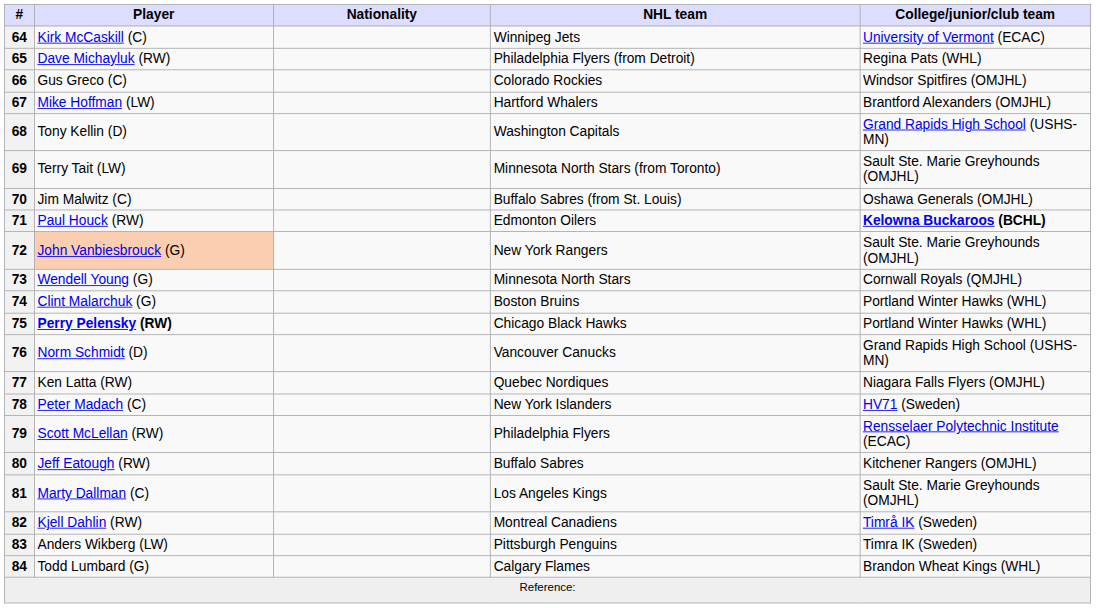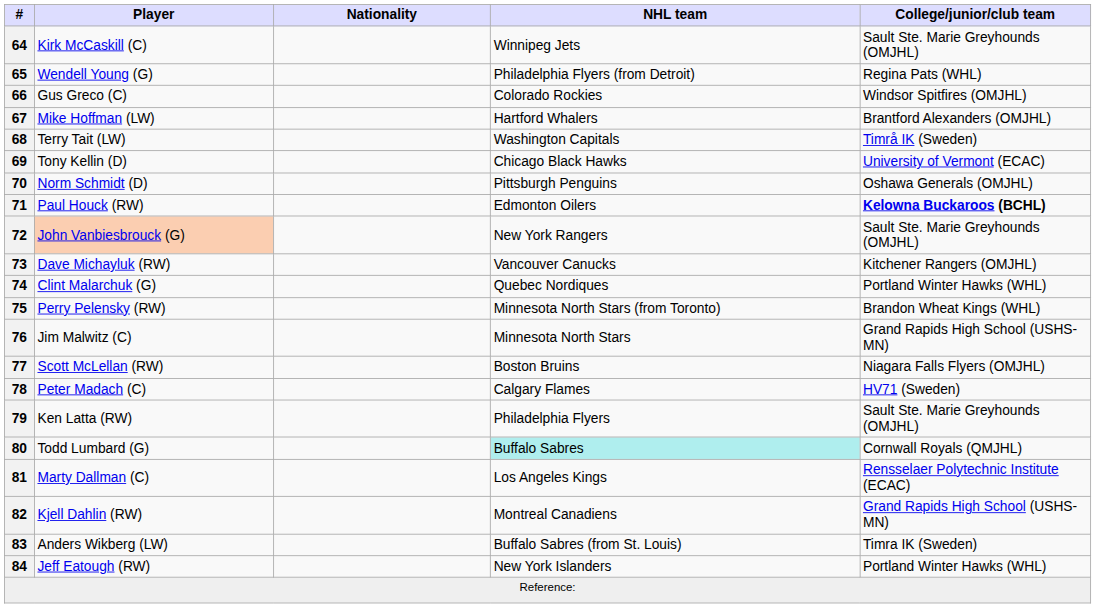 <table class="wikitable" style="width: 100%">
 <tr>
 <th style="background:#ddf; width:2.75%;">#</th>
 <th style="background:#ddf; width:22.0%;">Player</th>
 <th style="background:#ddf; width:20.0%;">Nationality</th>
 <th style="background:#ddf; width:34.0%;">NHL team</th>
 <th style="background:#ddf; width:100.0%;">College/junior/club team</th>
 </tr>
 <tr>
 <th>64</th>
 <td><a href='#'>Kirk McCaskill</a> (C)</td>
 <td></td>
 <td>Winnipeg Jets</td>
-<td><a href='#'>University of Vermont</a> (ECAC)</td>
+<td>Sault Ste. Marie Greyhounds (OMJHL)</td>
 </tr>
 <tr>
 <th>65</th>
-<td><a href='#'>Dave Michayluk</a> (RW)</td>
+<td><a href='#'>Wendell Young</a> (G)</td>
 <td></td>
 <td>Philadelphia Flyers (from Detroit)</td>
 <td>Regina Pats (WHL)</td>
 </tr>
 <tr>
 <th>66</th>
 <td>Gus Greco (C)</td>
 <td></td>
 <td>Colorado Rockies</td>
 <td>Windsor Spitfires (OMJHL)</td>
 </tr>
 <tr>
 <th>67</th>
 <td><a href='#'>Mike Hoffman</a> (LW)</td>
 <td></td>
 <td>Hartford Whalers</td>
 <td>Brantford Alexanders (OMJHL)</td>
 </tr>
 <tr>
 <th>68</th>
-<td>Tony Kellin (D)</td>
+<td>Terry Tait (LW)</td>
 <td></td>
 <td>Washington Capitals</td>
-<td><a href='#'>Grand Rapids High School</a> (USHS-MN)</td>
+<td><a href='#'>Timrå IK</a> (Sweden)</td>
 </tr>
 <tr>
 <th>69</th>
-<td>Terry Tait (LW)</td>
+<td>Tony Kellin (D)</td>
 <td></td>
-<td>Minnesota North Stars (from Toronto)</td>
-<td>Sault Ste. Marie Greyhounds (OMJHL)</td>
+<td>Chicago Black Hawks</td>
+<td><a href='#'>University of Vermont</a> (ECAC)</td>
 </tr>
 <tr>
 <th>70</th>
-<td>Jim Malwitz (C)</td>
+<td><a href='#'>Norm Schmidt</a> (D)</td>
 <td></td>
-<td>Buffalo Sabres (from St. Louis)</td>
+<td>Pittsburgh Penguins</td>
 <td>Oshawa Generals (OMJHL)</td>
 </tr>
 <tr>
 <th>71</th>
 <td><a href='#'>Paul Houck</a> (RW)</td>
 <td></td>
 <td>Edmonton Oilers</td>
 <td><strong><a href='#'>Kelowna Buckaroos</a> (BCHL)</strong></td>
 </tr>
 <tr>
 <th>72</th>
 <td bgcolor="#FBCEB1"><a href='#'>John Vanbiesbrouck</a> (G)</td>
 <td></td>
 <td>New York Rangers</td>
 <td>Sault Ste. Marie Greyhounds (OMJHL)</td>
 </tr>
 <tr>
 <th>73</th>
-<td><a href='#'>Wendell Young</a> (G)</td>
+<td><a href='#'>Dave Michayluk</a> (RW)</td>
 <td></td>
-<td>Minnesota North Stars</td>
-<td>Cornwall Royals (QMJHL)</td>
+<td>Vancouver Canucks</td>
+<td>Kitchener Rangers (OMJHL)</td>
 </tr>
 <tr>
 <th>74</th>
 <td><a href='#'>Clint Malarchuk</a> (G)</td>
 <td></td>
-<td>Boston Bruins</td>
+<td>Quebec Nordiques</td>
 <td>Portland Winter Hawks (WHL)</td>
 </tr>
 <tr>
 <th>75</th>
-<td><strong><a href='#'>Perry Pelensky</a> (RW)</strong></td>
+<td><a href='#'>Perry Pelensky</a> (RW)</td>
 <td></td>
-<td>Chicago Black Hawks</td>
-<td>Portland Winter Hawks (WHL)</td>
+<td>Minnesota North Stars (from Toronto)</td>
+<td>Brandon Wheat Kings (WHL)</td>
 </tr>
 <tr>
 <th>76</th>
-<td><a href='#'>Norm Schmidt</a> (D)</td>
+<td>Jim Malwitz (C)</td>
 <td></td>
-<td>Vancouver Canucks</td>
+<td>Minnesota North Stars</td>
 <td>Grand Rapids High School (USHS-MN)</td>
 </tr>
 <tr>
 <th>77</th>
-<td>Ken Latta (RW)</td>
+<td><a href='#'>Scott McLellan</a> (RW)</td>
 <td></td>
-<td>Quebec Nordiques</td>
+<td>Boston Bruins</td>
 <td>Niagara Falls Flyers (OMJHL)</td>
 </tr>
 <tr>
 <th>78</th>
 <td><a href='#'>Peter Madach</a> (C)</td>
 <td></td>
-<td>New York Islanders</td>
+<td>Calgary Flames</td>
 <td><a href='#'>HV71</a> (Sweden)</td>
 </tr>
 <tr>
 <th>79</th>
-<td><a href='#'>Scott McLellan</a> (RW)</td>
+<td>Ken Latta (RW)</td>
 <td></td>
 <td>Philadelphia Flyers</td>
-<td><a href='#'>Rensselaer Polytechnic Institute</a> (ECAC)</td>
+<td>Sault Ste. Marie Greyhounds (OMJHL)</td>
 </tr>
 <tr>
 <th>80</th>
-<td><a href='#'>Jeff Eatough</a> (RW)</td>
+<td>Todd Lumbard (G)</td>
 <td></td>
-<td>Buffalo Sabres</td>
-<td>Kitchener Rangers (OMJHL)</td>
+<td style="background: paleturquoise;">Buffalo Sabres</td>
+<td>Cornwall Royals (QMJHL)</td>
 </tr>
 <tr>
 <th>81</th>
 <td><a href='#'>Marty Dallman</a> (C)</td>
 <td></td>
 <td>Los Angeles Kings</td>
-<td>Sault Ste. Marie Greyhounds (OMJHL)</td>
+<td><a href='#'>Rensselaer Polytechnic Institute</a> (ECAC)</td>
 </tr>
 <tr>
 <th>82</th>
 <td><a href='#'>Kjell Dahlin</a> (RW)</td>
 <td></td>
 <td>Montreal Canadiens</td>
-<td><a href='#'>Timrå IK</a> (Sweden)</td>
+<td><a href='#'>Grand Rapids High School</a> (USHS-MN)</td>
 </tr>
 <tr>
 <th>83</th>
 <td>Anders Wikberg (LW)</td>
 <td></td>
-<td>Pittsburgh Penguins</td>
+<td>Buffalo Sabres (from St. Louis)</td>
 <td>Timra IK (Sweden)</td>
 </tr>
 <tr>
 <th>84</th>
-<td>Todd Lumbard (G)</td>
+<td><a href='#'>Jeff Eatough</a> (RW)</td>
 <td></td>
-<td>Calgary Flames</td>
-<td>Brandon Wheat Kings (WHL)</td>
+<td>New York Islanders</td>
+<td>Portland Winter Hawks (WHL)</td>
 </tr>
 <tr>
 <td align=center colspan="6" bgcolor="#efefef"><sup>Reference:  </sup></td>
 </tr>
 </table>
